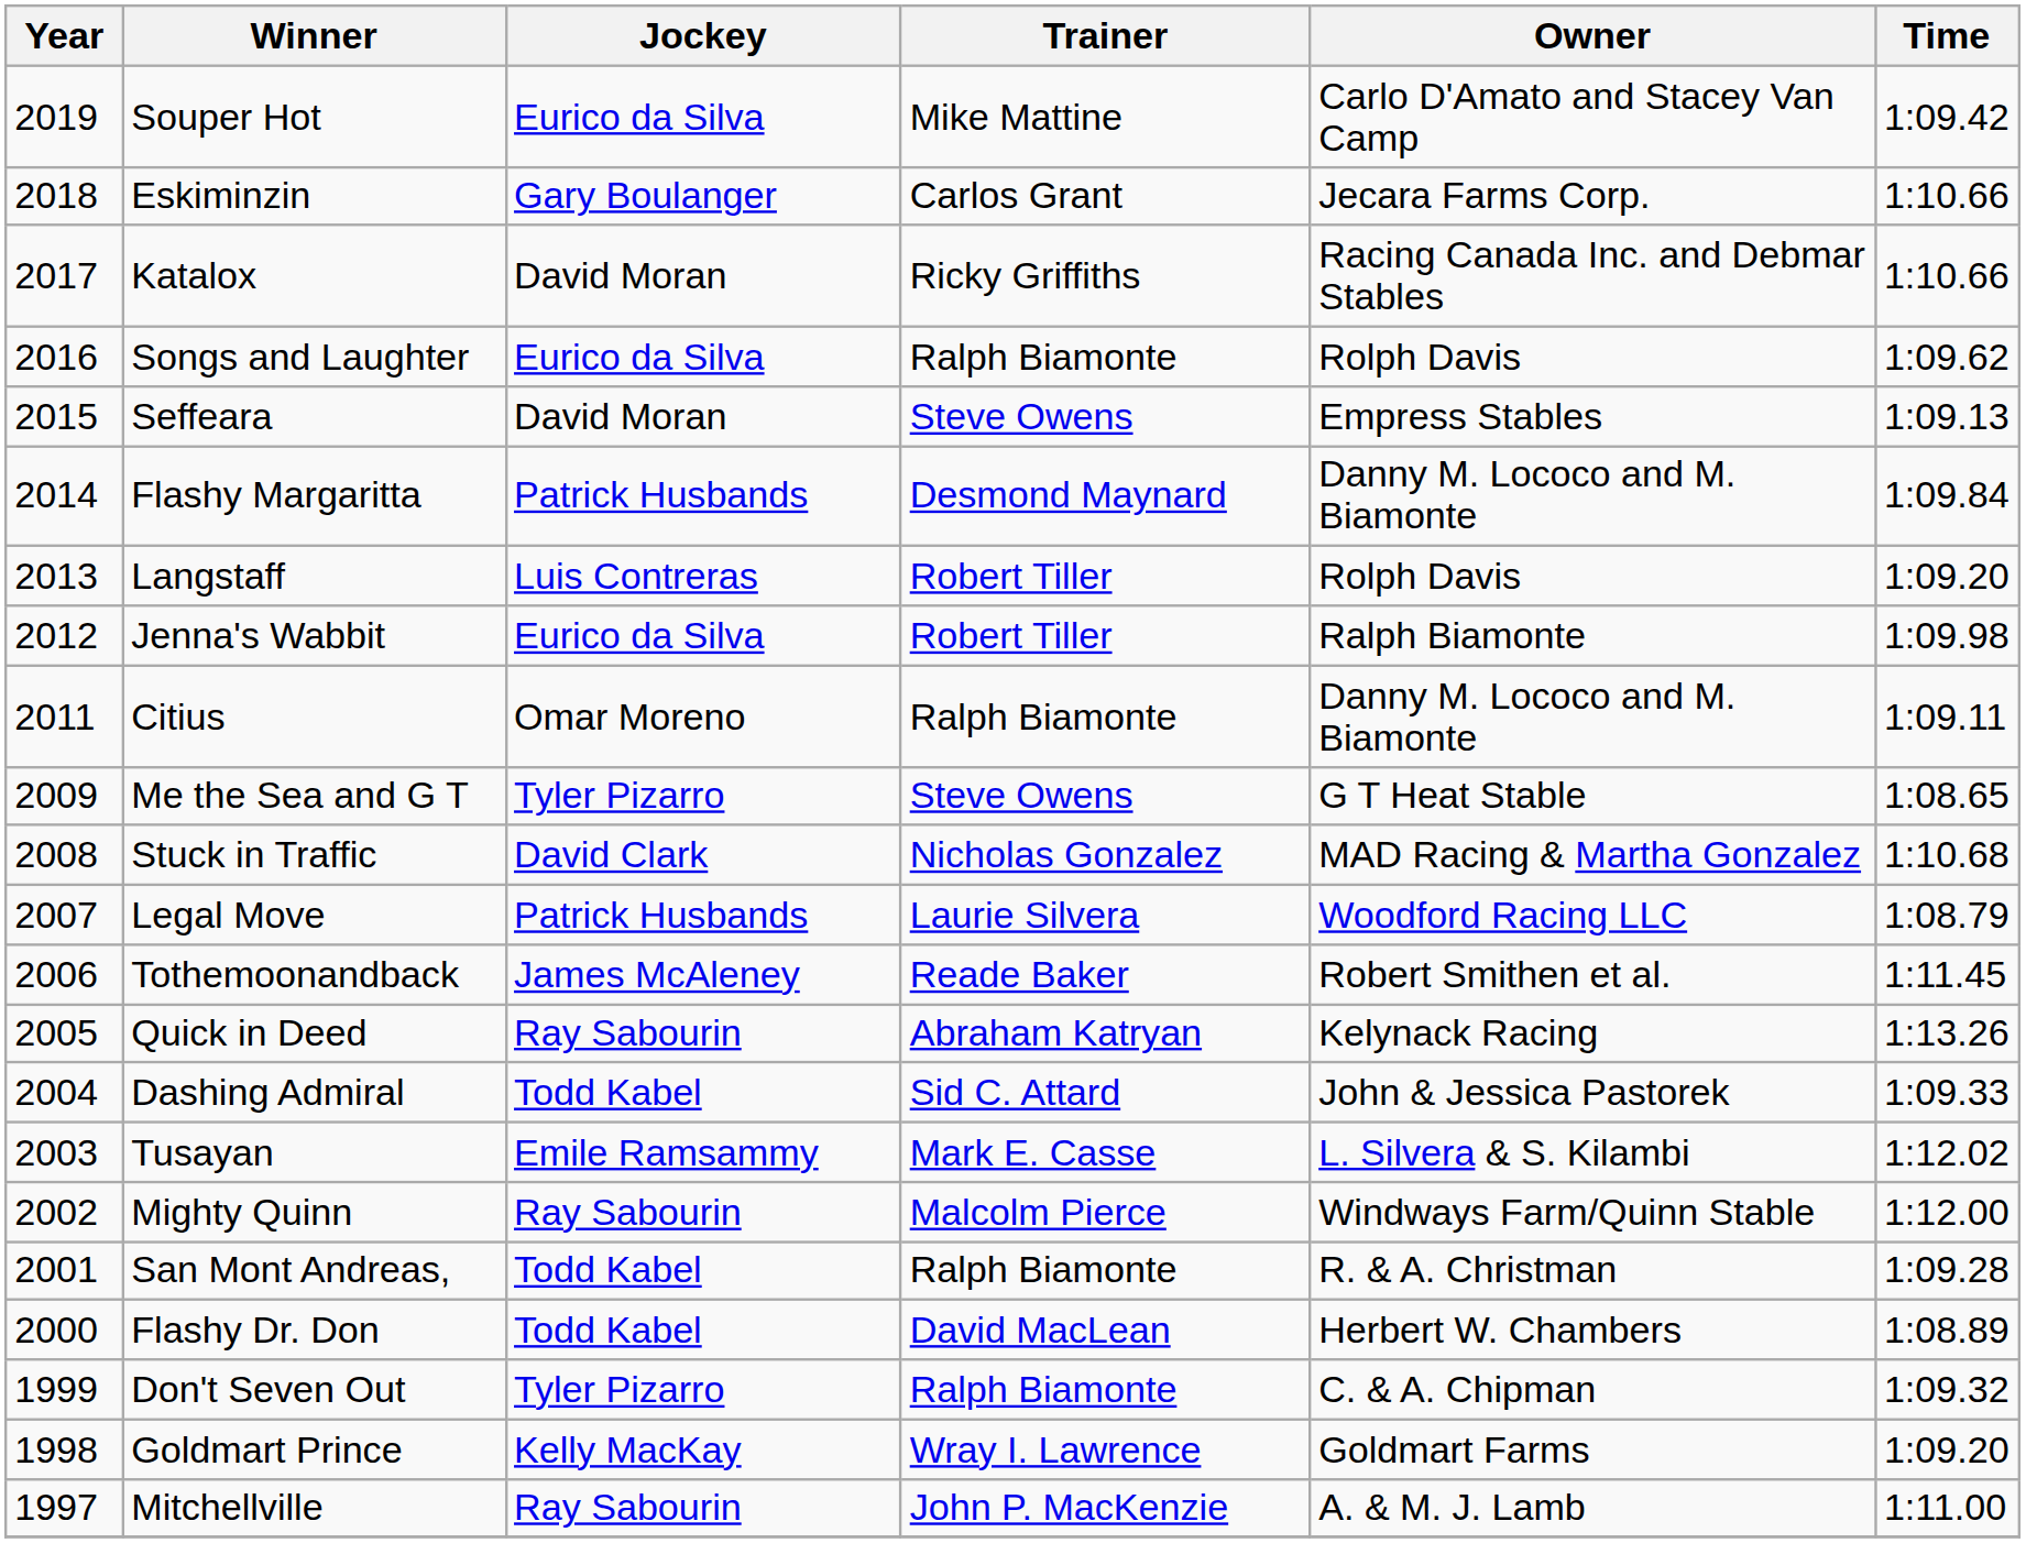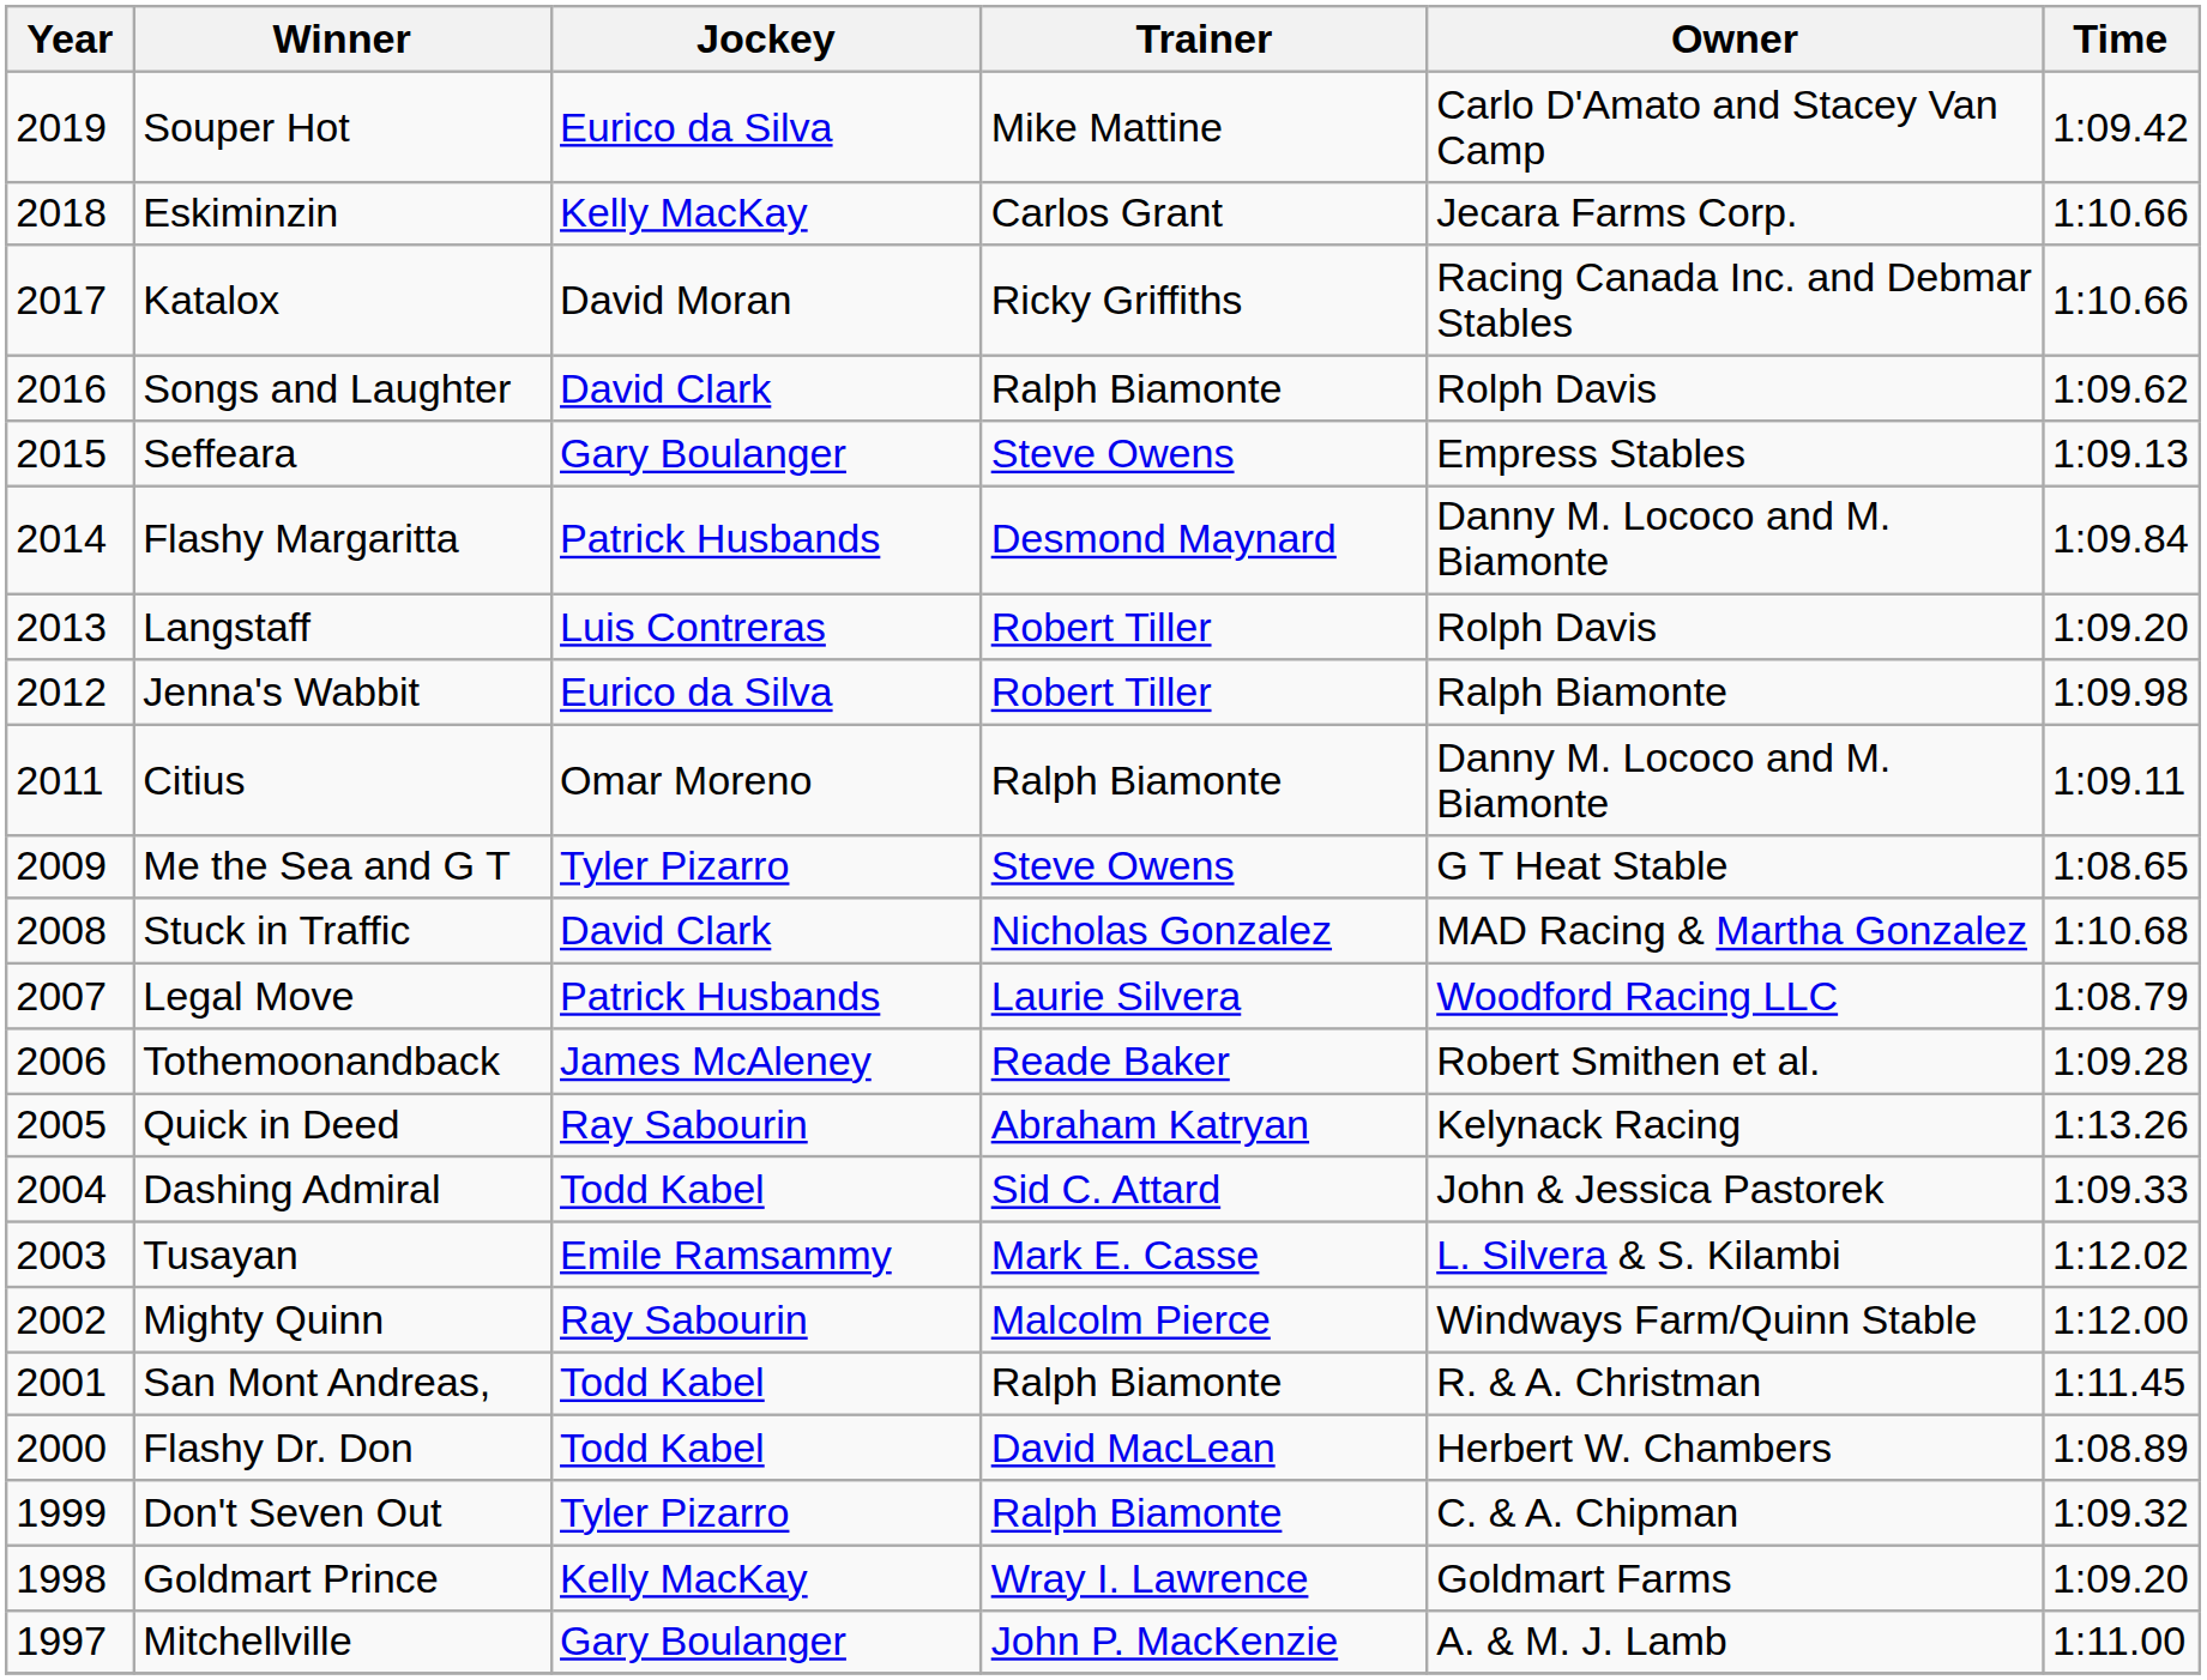 <table class="wikitable sortable" style="font-size:90%">
 <tr>
 <th style="width:38px">Year<br></th>
 <th style="width:140px">Winner<br></th>
 <th style="width:145px">Jockey<br></th>
 <th style="width:150px">Trainer<br></th>
 <th style="width:210px">Owner<br></th>
 <th>Time<br></th>
 </tr>
 <tr>
 <td>2019</td>
 <td>Souper Hot</td>
 <td><a href='#'>Eurico da Silva</a></td>
 <td>Mike Mattine</td>
 <td>Carlo D'Amato and Stacey Van Camp</td>
 <td>1:09.42</td>
 </tr>
 <tr>
 <td>2018</td>
 <td>Eskiminzin</td>
-<td><a href='#'>Gary Boulanger</a></td>
+<td><a href='#'>Kelly MacKay</a></td>
 <td>Carlos Grant</td>
 <td>Jecara Farms Corp.</td>
 <td>1:10.66</td>
 </tr>
 <tr>
 <td>2017</td>
 <td>Katalox</td>
 <td>David Moran</td>
 <td>Ricky Griffiths</td>
 <td>Racing Canada Inc. and Debmar Stables</td>
 <td>1:10.66</td>
 </tr>
 <tr>
 <td>2016</td>
 <td>Songs and Laughter</td>
-<td><a href='#'>Eurico da Silva</a></td>
+<td><a href='#'>David Clark</a></td>
 <td>Ralph Biamonte</td>
 <td>Rolph Davis</td>
 <td>1:09.62</td>
 </tr>
 <tr>
 <td>2015</td>
 <td>Seffeara</td>
-<td>David Moran</td>
+<td><a href='#'>Gary Boulanger</a></td>
 <td><a href='#'>Steve Owens</a></td>
 <td>Empress Stables</td>
 <td>1:09.13</td>
 </tr>
 <tr>
 <td>2014</td>
 <td>Flashy Margaritta</td>
 <td><a href='#'>Patrick Husbands</a></td>
 <td><a href='#'>Desmond Maynard</a></td>
 <td>Danny M. Lococo and M. Biamonte</td>
 <td>1:09.84</td>
 </tr>
 <tr>
 <td>2013</td>
 <td>Langstaff</td>
 <td><a href='#'>Luis Contreras</a></td>
 <td><a href='#'>Robert Tiller</a></td>
 <td>Rolph Davis</td>
 <td>1:09.20</td>
 </tr>
 <tr>
 <td>2012</td>
 <td>Jenna's Wabbit</td>
 <td><a href='#'>Eurico da Silva</a></td>
 <td><a href='#'>Robert Tiller</a></td>
 <td>Ralph Biamonte</td>
 <td>1:09.98</td>
 </tr>
 <tr>
 <td>2011</td>
 <td>Citius</td>
 <td>Omar Moreno</td>
 <td>Ralph Biamonte</td>
 <td>Danny M. Lococo and M. Biamonte</td>
 <td>1:09.11</td>
 </tr>
 <tr>
 <td>2009</td>
 <td>Me the Sea and G T</td>
 <td><a href='#'>Tyler Pizarro</a></td>
 <td><a href='#'>Steve Owens</a></td>
 <td>G T Heat Stable</td>
 <td>1:08.65</td>
 </tr>
 <tr>
 <td>2008</td>
 <td>Stuck in Traffic</td>
 <td><a href='#'>David Clark</a></td>
 <td><a href='#'>Nicholas Gonzalez</a></td>
 <td>MAD Racing & <a href='#'>Martha Gonzalez</a></td>
 <td>1:10.68</td>
 </tr>
 <tr>
 <td>2007</td>
 <td>Legal Move</td>
 <td><a href='#'>Patrick Husbands</a></td>
 <td><a href='#'>Laurie Silvera</a></td>
 <td><a href='#'>Woodford Racing LLC</a></td>
 <td>1:08.79</td>
 </tr>
 <tr>
 <td>2006</td>
 <td>Tothemoonandback</td>
 <td><a href='#'>James McAleney</a></td>
 <td><a href='#'>Reade Baker</a></td>
 <td>Robert Smithen et al.</td>
-<td>1:11.45</td>
+<td>1:09.28</td>
 </tr>
 <tr>
 <td>2005</td>
 <td>Quick in Deed</td>
 <td><a href='#'>Ray Sabourin</a></td>
 <td><a href='#'>Abraham Katryan</a></td>
 <td>Kelynack Racing</td>
 <td>1:13.26</td>
 </tr>
 <tr>
 <td>2004</td>
 <td>Dashing Admiral</td>
 <td><a href='#'>Todd Kabel</a></td>
 <td><a href='#'>Sid C. Attard</a></td>
 <td>John & Jessica Pastorek</td>
 <td>1:09.33</td>
 </tr>
 <tr>
 <td>2003</td>
 <td>Tusayan</td>
 <td><a href='#'>Emile Ramsammy</a></td>
 <td><a href='#'>Mark E. Casse</a></td>
 <td><a href='#'>L. Silvera</a> & S. Kilambi</td>
 <td>1:12.02</td>
 </tr>
 <tr>
 <td>2002</td>
 <td>Mighty Quinn</td>
 <td><a href='#'>Ray Sabourin</a></td>
 <td><a href='#'>Malcolm Pierce</a></td>
 <td>Windways Farm/Quinn Stable</td>
 <td>1:12.00</td>
 </tr>
 <tr>
 <td>2001</td>
 <td>San Mont Andreas,</td>
 <td><a href='#'>Todd Kabel</a></td>
 <td>Ralph Biamonte</td>
 <td>R. & A. Christman</td>
-<td>1:09.28</td>
+<td>1:11.45</td>
 </tr>
 <tr>
 <td>2000</td>
 <td>Flashy Dr. Don</td>
 <td><a href='#'>Todd Kabel</a></td>
 <td><a href='#'>David MacLean</a></td>
 <td>Herbert W. Chambers</td>
 <td>1:08.89</td>
 </tr>
 <tr>
 <td>1999</td>
 <td>Don't Seven Out</td>
 <td><a href='#'>Tyler Pizarro</a></td>
 <td><a href='#'>Ralph Biamonte</a></td>
 <td>C. & A. Chipman</td>
 <td>1:09.32</td>
 </tr>
 <tr>
 <td>1998</td>
 <td>Goldmart Prince</td>
 <td><a href='#'>Kelly MacKay</a></td>
 <td><a href='#'>Wray I. Lawrence</a></td>
 <td>Goldmart Farms</td>
 <td>1:09.20</td>
 </tr>
 <tr>
 <td>1997</td>
 <td>Mitchellville</td>
-<td><a href='#'>Ray Sabourin</a></td>
+<td><a href='#'>Gary Boulanger</a></td>
 <td><a href='#'>John P. MacKenzie</a></td>
 <td>A. & M. J. Lamb</td>
 <td>1:11.00</td>
 </tr>
 <tr>
 </tr>
 </table>
